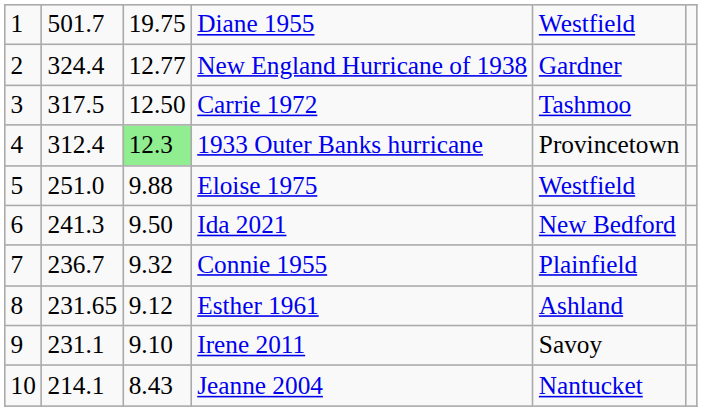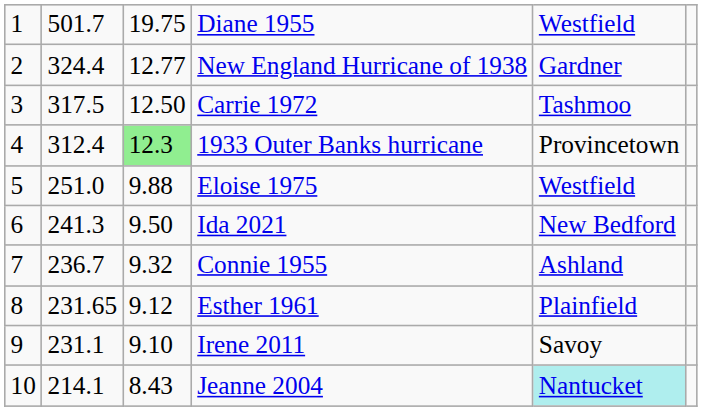 <table class="wikitable">
 <tr>
 <td>1</td>
 <td>501.7</td>
 <td>19.75</td>
 <td><a href='#'>Diane 1955</a></td>
 <td><a href='#'>Westfield</a></td>
 <td></td>
 </tr>
 <tr>
 <td>2</td>
 <td>324.4</td>
 <td>12.77</td>
 <td><a href='#'>New England Hurricane of 1938</a></td>
 <td><a href='#'>Gardner</a></td>
 <td></td>
 </tr>
 <tr>
 <td>3</td>
 <td>317.5</td>
 <td>12.50</td>
 <td><a href='#'>Carrie 1972</a></td>
 <td><a href='#'>Tashmoo</a></td>
 <td></td>
 </tr>
 <tr>
 <td>4</td>
 <td>312.4</td>
 <td style="background: lightgreen;">12.3</td>
 <td><a href='#'>1933 Outer Banks hurricane</a></td>
 <td>Provincetown</td>
 <td></td>
 </tr>
 <tr>
 <td>5</td>
 <td>251.0</td>
 <td>9.88</td>
 <td><a href='#'>Eloise 1975</a></td>
 <td><a href='#'>Westfield</a></td>
 <td></td>
 </tr>
 <tr>
 <td>6</td>
 <td>241.3</td>
 <td>9.50</td>
 <td><a href='#'>Ida 2021</a></td>
 <td><a href='#'>New Bedford</a></td>
 <td></td>
 </tr>
 <tr>
 <td>7</td>
 <td>236.7</td>
 <td>9.32</td>
 <td><a href='#'>Connie 1955</a></td>
-<td><a href='#'>Plainfield</a></td>
+<td><a href='#'>Ashland</a></td>
 <td></td>
 </tr>
 <tr>
 <td>8</td>
 <td>231.65</td>
 <td>9.12</td>
 <td><a href='#'>Esther 1961</a></td>
-<td><a href='#'>Ashland</a></td>
+<td><a href='#'>Plainfield</a></td>
 <td></td>
 </tr>
 <tr>
 <td>9</td>
 <td>231.1</td>
 <td>9.10</td>
 <td><a href='#'>Irene 2011</a></td>
 <td>Savoy</td>
 <td></td>
 </tr>
 <tr>
 <td>10</td>
 <td>214.1</td>
 <td>8.43</td>
 <td><a href='#'>Jeanne 2004</a></td>
-<td><a href='#'>Nantucket</a></td>
+<td style="background: paleturquoise;"><a href='#'>Nantucket</a></td>
 <td></td>
 </tr>
 </table>
